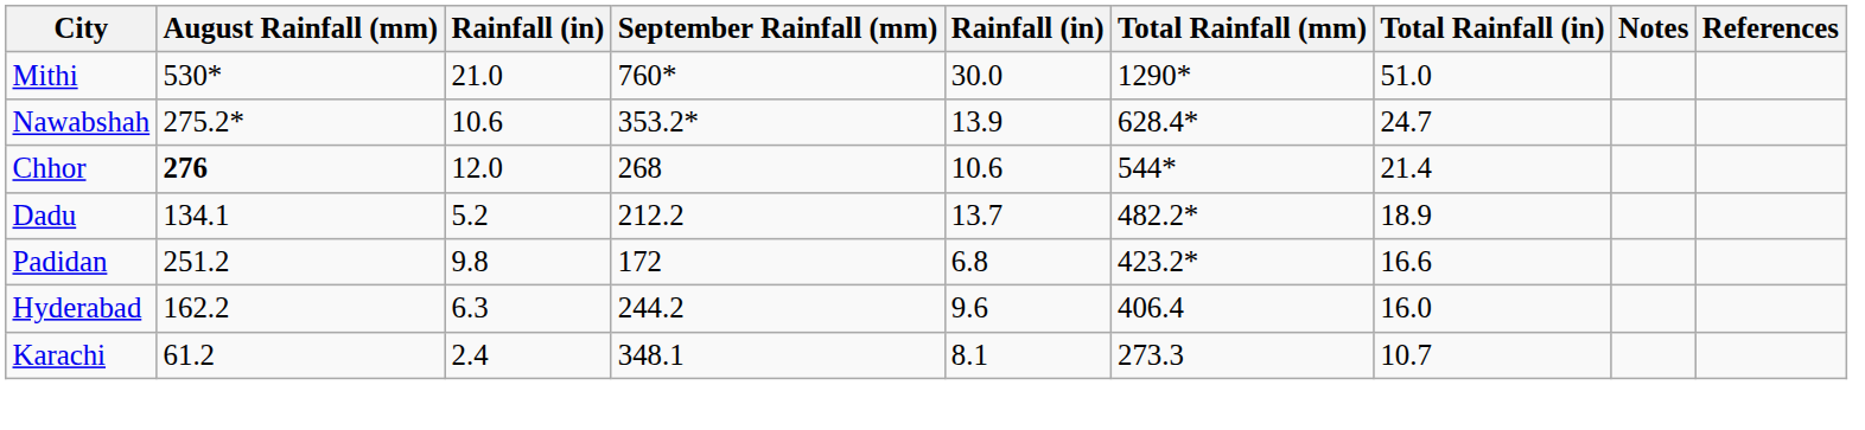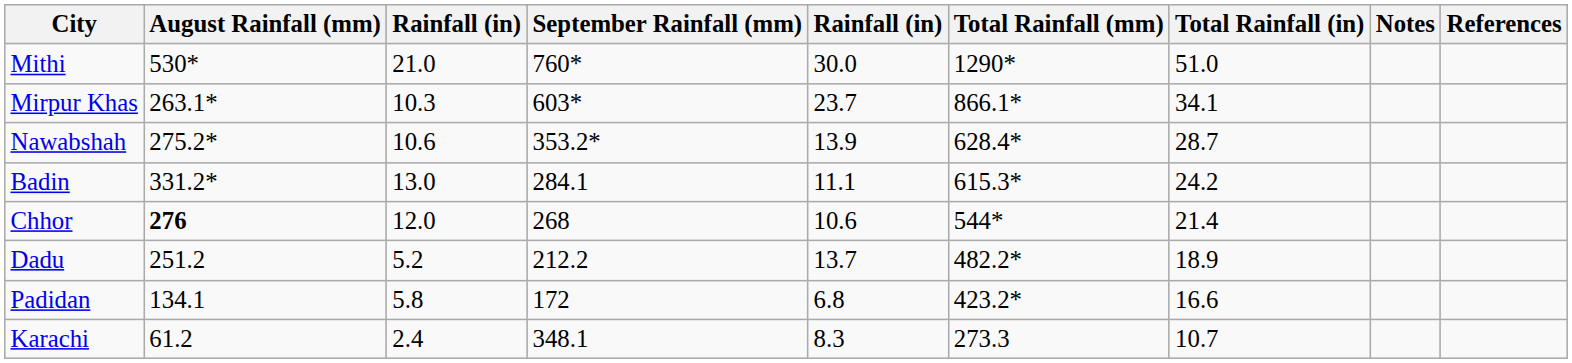 <table class="sortable wikitable">
 <tr>
 <th>City</th>
 <th>August Rainfall (mm)</th>
 <th>Rainfall (in)</th>
 <th>September Rainfall (mm)</th>
 <th>Rainfall (in)</th>
 <th>Total Rainfall (mm)</th>
 <th>Total Rainfall (in)</th>
 <th>Notes</th>
 <th>References</th>
 </tr>
 <tr>
 <td><a href='#'>Mithi</a></td>
 <td>530*</td>
 <td>21.0</td>
 <td>760*</td>
 <td>30.0</td>
 <td>1290*</td>
 <td>51.0</td>
 <td></td>
 <td></td>
 </tr>
 <tr>
+<td><a href='#'>Mirpur Khas</a></td>
+<td>263.1*</td>
+<td>10.3</td>
+<td>603*</td>
+<td>23.7</td>
+<td>866.1*</td>
+<td>34.1</td>
+<td></td>
+<td></td>
+</tr>
+<tr>
 <td><a href='#'>Nawabshah</a></td>
 <td>275.2*</td>
 <td>10.6</td>
 <td>353.2*</td>
 <td>13.9</td>
 <td>628.4*</td>
-<td>24.7</td>
+<td>28.7</td>
+<td></td>
+<td></td>
+</tr>
+<tr>
+<td><a href='#'>Badin</a></td>
+<td>331.2*</td>
+<td>13.0</td>
+<td>284.1</td>
+<td>11.1</td>
+<td>615.3*</td>
+<td>24.2</td>
 <td></td>
 <td></td>
 </tr>
 <tr>
 <td><a href='#'>Chhor</a></td>
 <td><strong>276</strong></td>
 <td>12.0</td>
 <td>268</td>
 <td>10.6</td>
 <td>544*</td>
 <td>21.4</td>
 <td></td>
 <td></td>
 </tr>
 <tr>
 <td><a href='#'>Dadu</a></td>
-<td>134.1</td>
+<td>251.2</td>
 <td>5.2</td>
 <td>212.2</td>
 <td>13.7</td>
 <td>482.2*</td>
 <td>18.9</td>
 <td></td>
 <td></td>
 </tr>
 <tr>
 <td><a href='#'>Padidan</a></td>
-<td>251.2</td>
-<td>9.8</td>
+<td>134.1</td>
+<td>5.8</td>
 <td>172</td>
 <td>6.8</td>
 <td>423.2*</td>
 <td>16.6</td>
 <td></td>
 <td></td>
 </tr>
 <tr>
-<td><a href='#'>Hyderabad</a></td>
-<td>162.2</td>
-<td>6.3</td>
-<td>244.2</td>
-<td>9.6</td>
-<td>406.4</td>
-<td>16.0</td>
-<td></td>
-<td></td>
-</tr>
-<tr>
 <td><a href='#'>Karachi</a></td>
 <td>61.2</td>
 <td>2.4</td>
 <td>348.1</td>
-<td>8.1</td>
+<td>8.3</td>
 <td>273.3</td>
 <td>10.7</td>
 <td></td>
 <td></td>
 </tr>
 </table>
